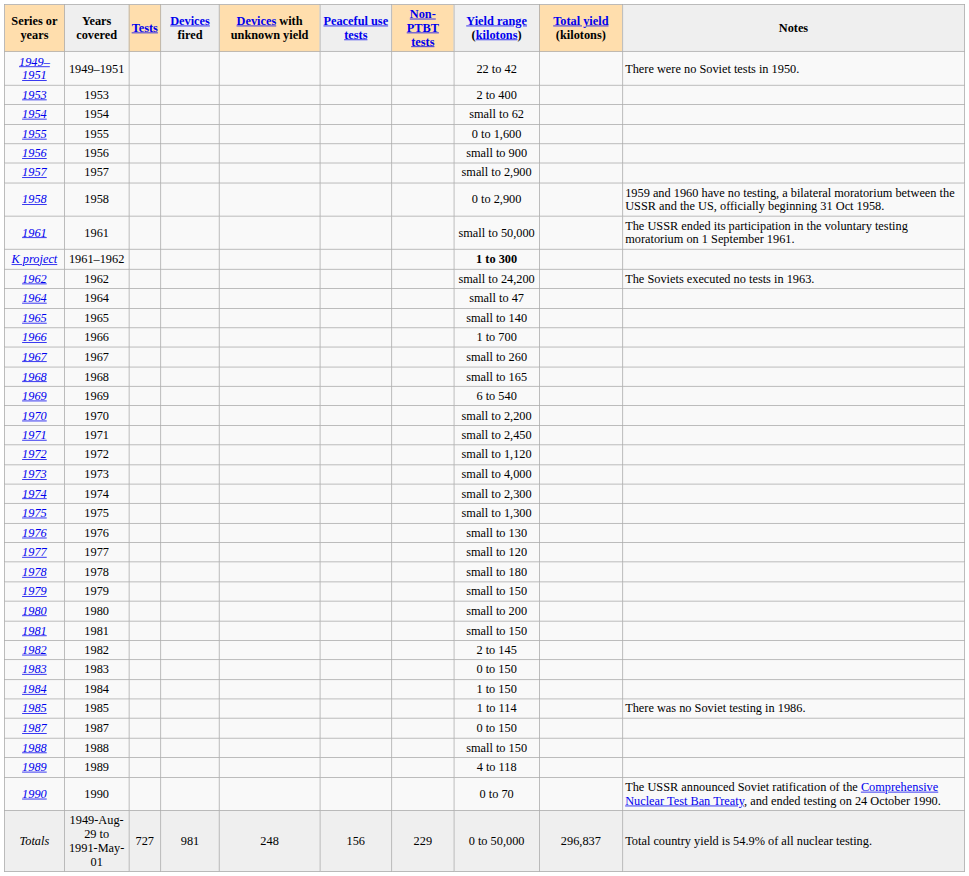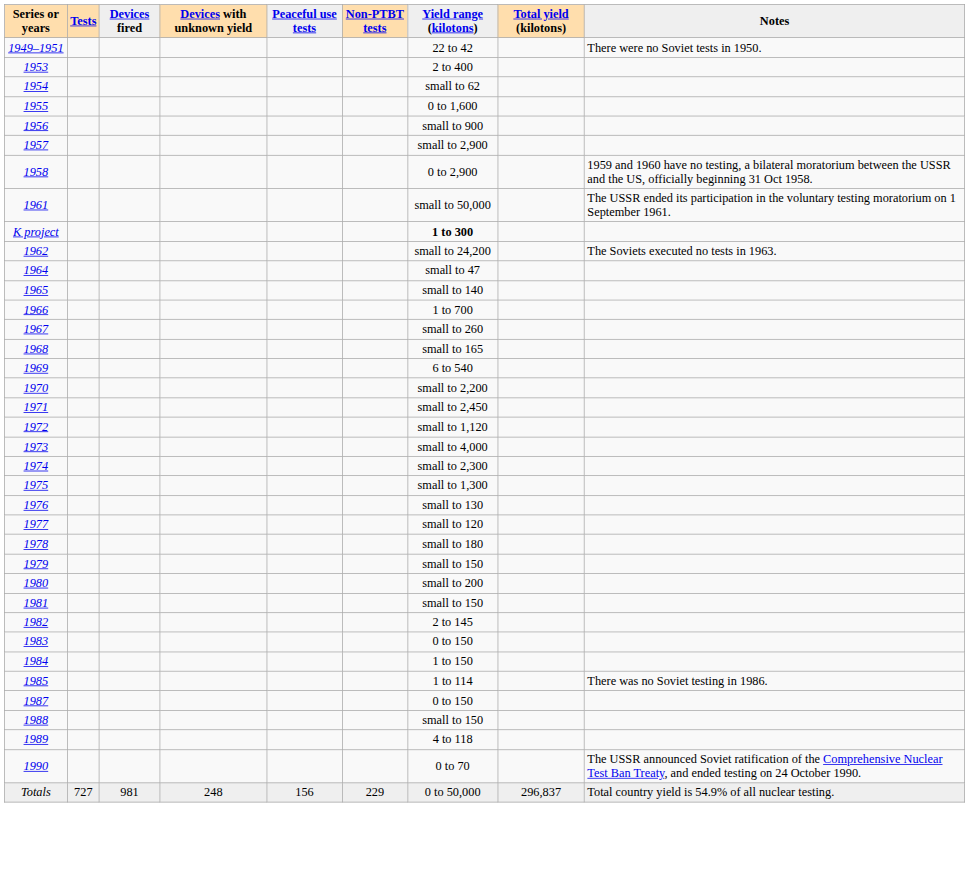 <table class="wikitable sortable" style="text-align:center;">
 <tr>
 <th style="background:#ffdead;">Series or years</th>
-<th style="background:#efefef;">Years covered</th>
 <th style="background:#ffdead;"><a href='#'>Tests</a></th>
 <th style="background:#efefef;"><a href='#'>Devices</a> fired</th>
 <th style="background:#ffdead;"><a href='#'>Devices</a> with unknown yield</th>
 <th style="background:#efefef;"><a href='#'>Peaceful use tests</a></th>
 <th style="background:#ffdead;"><a href='#'>Non-PTBT tests</a></th>
 <th style="background:#efefef;" class="unsortable"><a href='#'>Yield range</a> (<a href='#'>kilotons</a>) </th>
 <th style="background:#ffdead;"><a href='#'>Total yield</a> (kilotons) </th>
 <th style="background:#efefef; text-align:center;" class="unsortable">Notes</th>
 </tr>
 <tr>
 <td><em><a href='#'>1949–1951</a></em></td>
-<td>1949–1951</td>
 <td></td>
 <td></td>
 <td></td>
 <td></td>
 <td></td>
 <td>22 to 42</td>
 <td></td>
 <td style="text-align:left;">There were no Soviet tests in 1950.</td>
 </tr>
 <tr>
 <td><em><a href='#'>1953</a></em></td>
-<td>1953</td>
 <td></td>
 <td></td>
 <td></td>
 <td></td>
 <td></td>
 <td>2 to 400</td>
 <td></td>
 <td style="text-align:left;"></td>
 </tr>
 <tr>
 <td><em><a href='#'>1954</a></em></td>
-<td>1954</td>
 <td></td>
 <td></td>
 <td></td>
 <td></td>
 <td></td>
 <td>small to 62</td>
 <td></td>
 <td style="text-align:left;"></td>
 </tr>
 <tr>
 <td><em><a href='#'>1955</a></em></td>
-<td>1955</td>
 <td></td>
 <td></td>
 <td></td>
 <td></td>
 <td></td>
 <td>0 to 1,600</td>
 <td></td>
 <td style="text-align:left;"></td>
 </tr>
 <tr>
 <td><em><a href='#'>1956</a></em></td>
-<td>1956</td>
 <td></td>
 <td></td>
 <td></td>
 <td></td>
 <td></td>
 <td>small to 900</td>
 <td></td>
 <td style="text-align:left;"></td>
 </tr>
 <tr>
 <td><em><a href='#'>1957</a></em></td>
-<td>1957</td>
 <td></td>
 <td></td>
 <td></td>
 <td></td>
 <td></td>
 <td>small to 2,900</td>
 <td></td>
 <td style="text-align:left;"></td>
 </tr>
 <tr>
 <td><em><a href='#'>1958</a></em></td>
-<td>1958</td>
 <td></td>
 <td></td>
 <td></td>
 <td></td>
 <td></td>
 <td>0 to 2,900</td>
 <td></td>
 <td style="text-align:left;">1959 and 1960 have no testing, a bilateral moratorium between the USSR and the US, officially beginning 31 Oct 1958.</td>
 </tr>
 <tr>
 <td><em><a href='#'>1961</a></em></td>
-<td>1961</td>
 <td></td>
 <td></td>
 <td></td>
 <td></td>
 <td></td>
 <td>small to 50,000</td>
 <td></td>
 <td style="text-align:left;">The USSR ended its participation in the voluntary testing moratorium on 1 September 1961.</td>
 </tr>
 <tr>
 <td><em><a href='#'>K project</a></em></td>
-<td>1961–1962</td>
 <td></td>
 <td></td>
 <td></td>
 <td></td>
 <td></td>
 <td><strong>1 to 300</strong></td>
 <td></td>
 <td style="text-align:left;"></td>
 </tr>
 <tr>
 <td><em><a href='#'>1962</a></em></td>
-<td>1962</td>
 <td></td>
 <td></td>
 <td></td>
 <td></td>
 <td></td>
 <td>small to 24,200</td>
 <td></td>
 <td style="text-align:left;">The Soviets executed no tests in 1963.</td>
 </tr>
 <tr>
 <td><em><a href='#'>1964</a></em></td>
-<td>1964</td>
 <td></td>
 <td></td>
 <td></td>
 <td></td>
 <td></td>
 <td>small to 47</td>
 <td></td>
 <td style="text-align:left;"></td>
 </tr>
 <tr>
 <td><em><a href='#'>1965</a></em></td>
-<td>1965</td>
 <td></td>
 <td></td>
 <td></td>
 <td></td>
 <td></td>
 <td>small to 140</td>
 <td></td>
 <td style="text-align:left;"></td>
 </tr>
 <tr>
 <td><em><a href='#'>1966</a></em></td>
-<td>1966</td>
 <td></td>
 <td></td>
 <td></td>
 <td></td>
 <td></td>
 <td>1 to 700</td>
 <td></td>
 <td style="text-align:left;"></td>
 </tr>
 <tr>
 <td><em><a href='#'>1967</a></em></td>
-<td>1967</td>
 <td></td>
 <td></td>
 <td></td>
 <td></td>
 <td></td>
 <td>small to 260</td>
 <td></td>
 <td style="text-align:left;"></td>
 </tr>
 <tr>
 <td><em><a href='#'>1968</a></em></td>
-<td>1968</td>
 <td></td>
 <td></td>
 <td></td>
 <td></td>
 <td></td>
 <td>small to 165</td>
 <td></td>
 <td style="text-align:left;"></td>
 </tr>
 <tr>
 <td><em><a href='#'>1969</a></em></td>
-<td>1969</td>
 <td></td>
 <td></td>
 <td></td>
 <td></td>
 <td></td>
 <td>6 to 540</td>
 <td></td>
 <td style="text-align:left;"></td>
 </tr>
 <tr>
 <td><em><a href='#'>1970</a></em></td>
-<td>1970</td>
 <td></td>
 <td></td>
 <td></td>
 <td></td>
 <td></td>
 <td>small to 2,200</td>
 <td></td>
 <td style="text-align:left;"></td>
 </tr>
 <tr>
 <td><em><a href='#'>1971</a></em></td>
-<td>1971</td>
 <td></td>
 <td></td>
 <td></td>
 <td></td>
 <td></td>
 <td>small to 2,450</td>
 <td></td>
 <td style="text-align:left;"></td>
 </tr>
 <tr>
 <td><em><a href='#'>1972</a></em></td>
-<td>1972</td>
 <td></td>
 <td></td>
 <td></td>
 <td></td>
 <td></td>
 <td>small to 1,120</td>
 <td></td>
 <td style="text-align:left;"></td>
 </tr>
 <tr>
 <td><em><a href='#'>1973</a></em></td>
-<td>1973</td>
 <td></td>
 <td></td>
 <td></td>
 <td></td>
 <td></td>
 <td>small to 4,000</td>
 <td></td>
 <td style="text-align:left;"></td>
 </tr>
 <tr>
 <td><em><a href='#'>1974</a></em></td>
-<td>1974</td>
 <td></td>
 <td></td>
 <td></td>
 <td></td>
 <td></td>
 <td>small to 2,300</td>
 <td></td>
 <td style="text-align:left;"></td>
 </tr>
 <tr>
 <td><em><a href='#'>1975</a></em></td>
-<td>1975</td>
 <td></td>
 <td></td>
 <td></td>
 <td></td>
 <td></td>
 <td>small to 1,300</td>
 <td></td>
 <td style="text-align:left;"></td>
 </tr>
 <tr>
 <td><em><a href='#'>1976</a></em></td>
-<td>1976</td>
 <td></td>
 <td></td>
 <td></td>
 <td></td>
 <td></td>
 <td>small to 130</td>
 <td></td>
 <td style="text-align:left;"></td>
 </tr>
 <tr>
 <td><em><a href='#'>1977</a></em></td>
-<td>1977</td>
 <td></td>
 <td></td>
 <td></td>
 <td></td>
 <td></td>
 <td>small to 120</td>
 <td></td>
 <td style="text-align:left;"></td>
 </tr>
 <tr>
 <td><em><a href='#'>1978</a></em></td>
-<td>1978</td>
 <td></td>
 <td></td>
 <td></td>
 <td></td>
 <td></td>
 <td>small to 180</td>
 <td></td>
 <td style="text-align:left;"></td>
 </tr>
 <tr>
 <td><em><a href='#'>1979</a></em></td>
-<td>1979</td>
 <td></td>
 <td></td>
 <td></td>
 <td></td>
 <td></td>
 <td>small to 150</td>
 <td></td>
 <td style="text-align:left;"></td>
 </tr>
 <tr>
 <td><em><a href='#'>1980</a></em></td>
-<td>1980</td>
 <td></td>
 <td></td>
 <td></td>
 <td></td>
 <td></td>
 <td>small to 200</td>
 <td></td>
 <td style="text-align:left;"></td>
 </tr>
 <tr>
 <td><em><a href='#'>1981</a></em></td>
-<td>1981</td>
 <td></td>
 <td></td>
 <td></td>
 <td></td>
 <td></td>
 <td>small to 150</td>
 <td></td>
 <td style="text-align:left;"></td>
 </tr>
 <tr>
 <td><em><a href='#'>1982</a></em></td>
-<td>1982</td>
 <td></td>
 <td></td>
 <td></td>
 <td></td>
 <td></td>
 <td>2 to 145</td>
 <td></td>
 <td style="text-align:left;"></td>
 </tr>
 <tr>
 <td><em><a href='#'>1983</a></em></td>
-<td>1983</td>
 <td></td>
 <td></td>
 <td></td>
 <td></td>
 <td></td>
 <td>0 to 150</td>
 <td></td>
 <td style="text-align:left;"></td>
 </tr>
 <tr>
 <td><em><a href='#'>1984</a></em></td>
-<td>1984</td>
 <td></td>
 <td></td>
 <td></td>
 <td></td>
 <td></td>
 <td>1 to 150</td>
 <td></td>
 <td style="text-align:left;"></td>
 </tr>
 <tr>
 <td><em><a href='#'>1985</a></em></td>
-<td>1985</td>
 <td></td>
 <td></td>
 <td></td>
 <td></td>
 <td></td>
 <td>1 to 114</td>
 <td></td>
 <td style="text-align:left;">There was no Soviet testing in 1986.</td>
 </tr>
 <tr>
 <td><em><a href='#'>1987</a></em></td>
-<td>1987</td>
 <td></td>
 <td></td>
 <td></td>
 <td></td>
 <td></td>
 <td>0 to 150</td>
 <td></td>
 <td style="text-align:left;"></td>
 </tr>
 <tr>
 <td><em><a href='#'>1988</a></em></td>
-<td>1988</td>
 <td></td>
 <td></td>
 <td></td>
 <td></td>
 <td></td>
 <td>small to 150</td>
 <td></td>
 <td style="text-align:left;"></td>
 </tr>
 <tr>
 <td><em><a href='#'>1989</a></em></td>
-<td>1989</td>
 <td></td>
 <td></td>
 <td></td>
 <td></td>
 <td></td>
 <td>4 to 118</td>
 <td></td>
 <td style="text-align:left;"></td>
 </tr>
 <tr>
 <td><em><a href='#'>1990</a></em></td>
-<td>1990</td>
 <td></td>
 <td></td>
 <td></td>
 <td></td>
 <td></td>
 <td>0 to 70</td>
 <td></td>
 <td style="text-align:left;">The USSR announced Soviet ratification of the <a href='#'>Comprehensive Nuclear Test Ban Treaty</a>, and ended testing on 24 October 1990.</td>
 </tr>
 <tr class="sortbottom">
 <td style="background:#efefef;"><em>Totals</em></td>
-<td style="background:#efefef;">1949-Aug-29 to <br> 1991-May-01</td>
 <td style="background:#efefef;">727</td>
 <td style="background:#efefef;">981</td>
 <td style="background:#efefef;">248</td>
 <td style="background:#efefef;">156</td>
 <td style="background:#efefef;">229</td>
 <td style="background:#efefef;">0 to 50,000</td>
 <td style="background:#efefef;">296,837</td>
 <td style="background:#efefef;text-align:left;">Total country yield is 54.9% of all nuclear testing.</td>
 </tr>
 </table>
